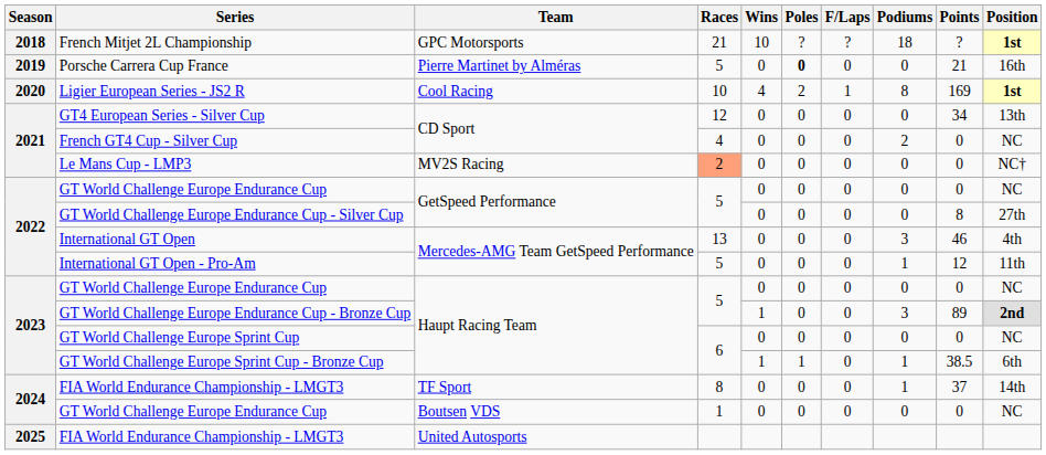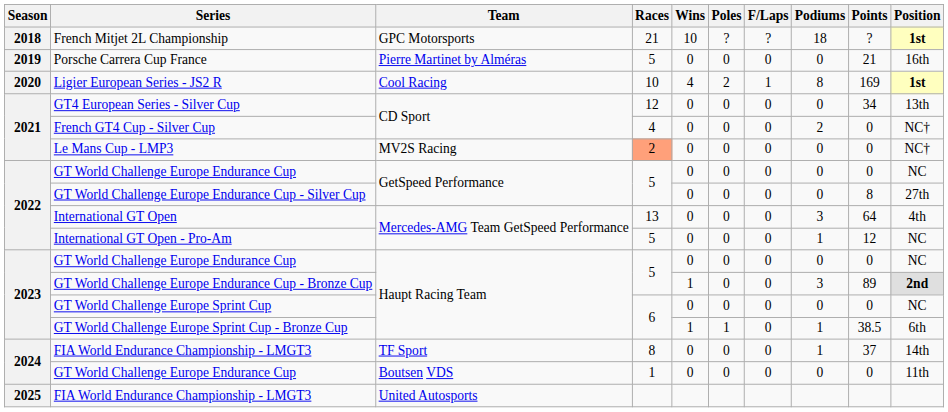 <table class="wikitable" style="font-size: 90%; text-align:center">
 <tr>
 <th>Season</th>
 <th>Series</th>
 <th>Team</th>
 <th>Races</th>
 <th>Wins</th>
 <th>Poles</th>
 <th>F/Laps</th>
 <th>Podiums</th>
 <th>Points</th>
 <th>Position</th>
 </tr>
 <tr>
 <th>2018</th>
 <td align="left">French Mitjet 2L Championship</td>
 <td align="left">GPC Motorsports</td>
 <td>21</td>
 <td>10</td>
 <td>?</td>
 <td>?</td>
 <td>18</td>
 <td>?</td>
 <td style="background:#FFFFBF"><strong>1st</strong></td>
 </tr>
 <tr>
 <th>2019</th>
 <td align="left">Porsche Carrera Cup France</td>
 <td align="left"><a href='#'>Pierre Martinet by Alméras</a></td>
 <td>5</td>
 <td>0</td>
-<td><strong>0</strong></td>
+<td>0</td>
 <td>0</td>
 <td>0</td>
 <td>21</td>
 <td>16th</td>
 </tr>
 <tr>
 <th>2020</th>
 <td align="left"><a href='#'>Ligier European Series - JS2 R</a></td>
 <td align="left"><a href='#'>Cool Racing</a></td>
 <td>10</td>
 <td>4</td>
 <td>2</td>
 <td>1</td>
 <td>8</td>
 <td>169</td>
 <td style="background:#FFFFBF"><strong>1st</strong></td>
 </tr>
 <tr>
 <th rowspan="3">2021</th>
 <td align="left"><a href='#'>GT4 European Series - Silver Cup</a></td>
 <td rowspan="2" align="left">CD Sport</td>
 <td>12</td>
 <td>0</td>
 <td>0</td>
 <td>0</td>
 <td>0</td>
 <td>34</td>
 <td>13th</td>
 </tr>
 <tr>
 <td align="left"><a href='#'>French GT4 Cup - Silver Cup</a></td>
 <td>4</td>
 <td>0</td>
 <td>0</td>
 <td>0</td>
 <td>2</td>
 <td>0</td>
-<td>NC</td>
+<td>NC†</td>
 </tr>
 <tr>
 <td align="left"><a href='#'>Le Mans Cup - LMP3</a></td>
 <td align="left">MV2S Racing</td>
 <td style="background: lightsalmon;">2</td>
 <td>0</td>
 <td>0</td>
 <td>0</td>
 <td>0</td>
 <td>0</td>
 <td>NC†</td>
 </tr>
 <tr>
 <th rowspan="4">2022</th>
 <td align="left"><a href='#'>GT World Challenge Europe Endurance Cup</a></td>
 <td rowspan="2" align="left">GetSpeed Performance</td>
 <td rowspan="2">5</td>
 <td>0</td>
 <td>0</td>
 <td>0</td>
 <td>0</td>
 <td>0</td>
 <td>NC</td>
 </tr>
 <tr>
 <td align="left"><a href='#'>GT World Challenge Europe Endurance Cup - Silver Cup</a></td>
 <td>0</td>
 <td>0</td>
 <td>0</td>
 <td>0</td>
 <td>8</td>
 <td>27th</td>
 </tr>
 <tr>
 <td align="left"><a href='#'>International GT Open</a></td>
 <td rowspan="2" align="left"><a href='#'>Mercedes-AMG</a> Team GetSpeed Performance</td>
 <td>13</td>
 <td>0</td>
 <td>0</td>
 <td>0</td>
 <td>3</td>
-<td>46</td>
+<td>64</td>
 <td>4th</td>
 </tr>
 <tr>
 <td align="left"><a href='#'>International GT Open - Pro-Am</a></td>
 <td>5</td>
 <td>0</td>
 <td>0</td>
 <td>0</td>
 <td>1</td>
 <td>12</td>
-<td>11th</td>
+<td>NC</td>
 </tr>
 <tr>
 <th rowspan="4">2023</th>
 <td align="left"><a href='#'>GT World Challenge Europe Endurance Cup</a></td>
 <td rowspan="4" align="left">Haupt Racing Team</td>
 <td rowspan="2">5</td>
 <td>0</td>
 <td>0</td>
 <td>0</td>
 <td>0</td>
 <td>0</td>
 <td>NC</td>
 </tr>
 <tr>
 <td align="left"><a href='#'>GT World Challenge Europe Endurance Cup - Bronze Cup</a></td>
 <td>1</td>
 <td>0</td>
 <td>0</td>
 <td>3</td>
 <td>89</td>
 <td style="background:#DFDFDF"><strong>2nd</strong></td>
 </tr>
 <tr>
 <td align="left"><a href='#'>GT World Challenge Europe Sprint Cup</a></td>
 <td rowspan="2">6</td>
 <td>0</td>
 <td>0</td>
 <td>0</td>
 <td>0</td>
 <td>0</td>
 <td>NC</td>
 </tr>
 <tr>
 <td align="left"><a href='#'>GT World Challenge Europe Sprint Cup - Bronze Cup</a></td>
 <td>1</td>
 <td>1</td>
 <td>0</td>
 <td>1</td>
 <td>38.5</td>
 <td>6th</td>
 </tr>
 <tr>
 <th rowspan="2">2024</th>
 <td align="left"><a href='#'>FIA World Endurance Championship - LMGT3</a></td>
 <td align="left"><a href='#'>TF Sport</a></td>
 <td>8</td>
 <td>0</td>
 <td>0</td>
 <td>0</td>
 <td>1</td>
 <td>37</td>
 <td>14th</td>
 </tr>
 <tr>
 <td align=left><a href='#'>GT World Challenge Europe Endurance Cup</a></td>
 <td align=left><a href='#'>Boutsen</a> <a href='#'>VDS</a></td>
 <td>1</td>
 <td>0</td>
 <td>0</td>
 <td>0</td>
 <td>0</td>
 <td>0</td>
-<td>NC</td>
+<td>11th</td>
 </tr>
 <tr>
 <th>2025</th>
 <td align=left><a href='#'>FIA World Endurance Championship - LMGT3</a></td>
 <td align=left><a href='#'>United Autosports</a></td>
 <td></td>
 <td></td>
 <td></td>
 <td></td>
 <td></td>
 <td></td>
 <td></td>
 </tr>
 </table>
